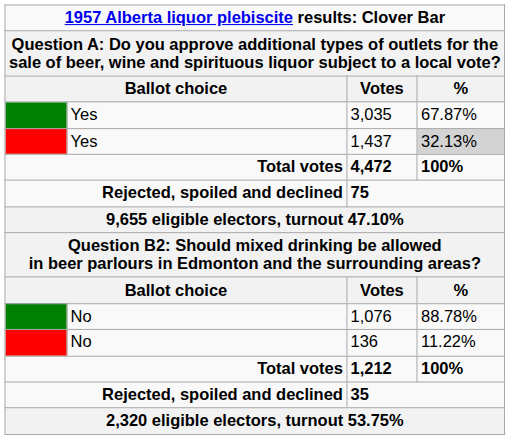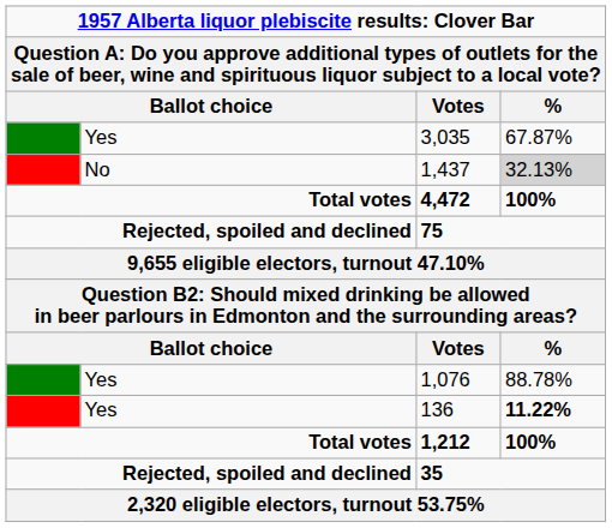 <table class="wikitable" align=right>
 <tr>
 <td colspan=4 align=center><strong><a href='#'>1957 Alberta liquor plebiscite</a> results: Clover Bar</strong></td>
 </tr>
 <tr>
 <th colspan=4>Question A: Do you approve additional types of outlets for the<br> sale of beer, wine and spirituous liquor subject to a local vote?</th>
 </tr>
 <tr>
 <th colspan=2>Ballot choice</th>
 <th>Votes</th>
 <th>%</th>
 </tr>
 <tr>
 <td bgcolor=green></td>
 <td>Yes</td>
 <td>3,035</td>
 <td>67.87%</td>
 </tr>
 <tr>
 <td bgcolor=red></td>
-<td>Yes</td>
+<td>No</td>
 <td>1,437</td>
 <td style="background: lightgrey;">32.13%</td>
 </tr>
 <tr>
 <td align=right colspan=2><strong>Total votes</strong></td>
 <td><strong>4,472</strong></td>
 <td><strong>100%</strong></td>
 </tr>
 <tr>
 <td align=right colspan=2><strong>Rejected, spoiled and declined</strong></td>
 <td colspan=2><strong>75</strong></td>
 </tr>
 <tr>
 <th colspan=4>9,655 eligible electors, turnout 47.10%</th>
 </tr>
 <tr>
 <th colspan=4>Question B2: Should mixed drinking be allowed<br>in beer parlours in Edmonton and the surrounding areas?</th>
 </tr>
 <tr>
 <th colspan=2>Ballot choice</th>
 <th>Votes</th>
 <th>%</th>
 </tr>
 <tr>
 <td bgcolor=green></td>
-<td>No</td>
+<td>Yes</td>
 <td>1,076</td>
 <td>88.78%</td>
 </tr>
 <tr>
 <td bgcolor=red></td>
-<td>No</td>
+<td>Yes</td>
 <td>136</td>
-<td>11.22%</td>
+<td><strong>11.22%</strong></td>
 </tr>
 <tr>
 <td align=right colspan=2><strong>Total votes</strong></td>
 <td><strong>1,212</strong></td>
 <td><strong>100%</strong></td>
 </tr>
 <tr>
 <td align=right colspan=2><strong>Rejected, spoiled and declined</strong></td>
 <td colspan=2><strong>35</strong></td>
 </tr>
 <tr>
 <th colspan=4>2,320 eligible electors, turnout 53.75%</th>
 </tr>
 </table>
